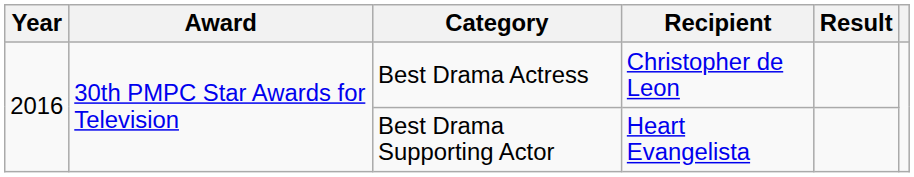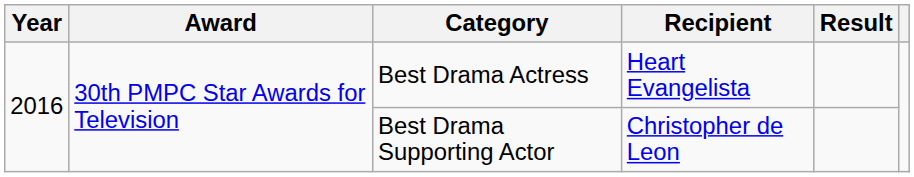 <table class="wikitable">
 <tr>
 <th>Year</th>
 <th>Award</th>
 <th>Category</th>
 <th>Recipient</th>
 <th>Result</th>
 <th></th>
 </tr>
 <tr>
 <td rowspan=2>2016</td>
 <td rowspan=2><a href='#'>30th PMPC Star Awards for Television</a></td>
 <td>Best Drama Actress</td>
-<td><a href='#'>Christopher de Leon</a></td>
+<td><a href='#'>Heart Evangelista</a></td>
 <td></td>
 <td rowspan=2></td>
 </tr>
 <tr>
 <td>Best Drama Supporting Actor</td>
-<td><a href='#'>Heart Evangelista</a></td>
+<td><a href='#'>Christopher de Leon</a></td>
 <td></td>
 </tr>
 </table>
